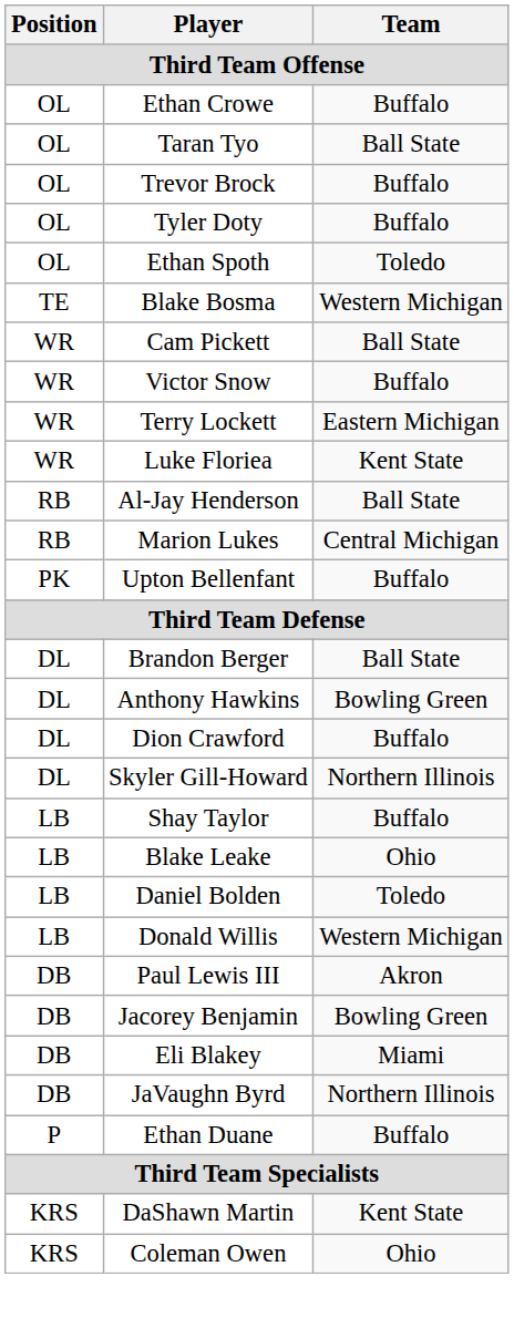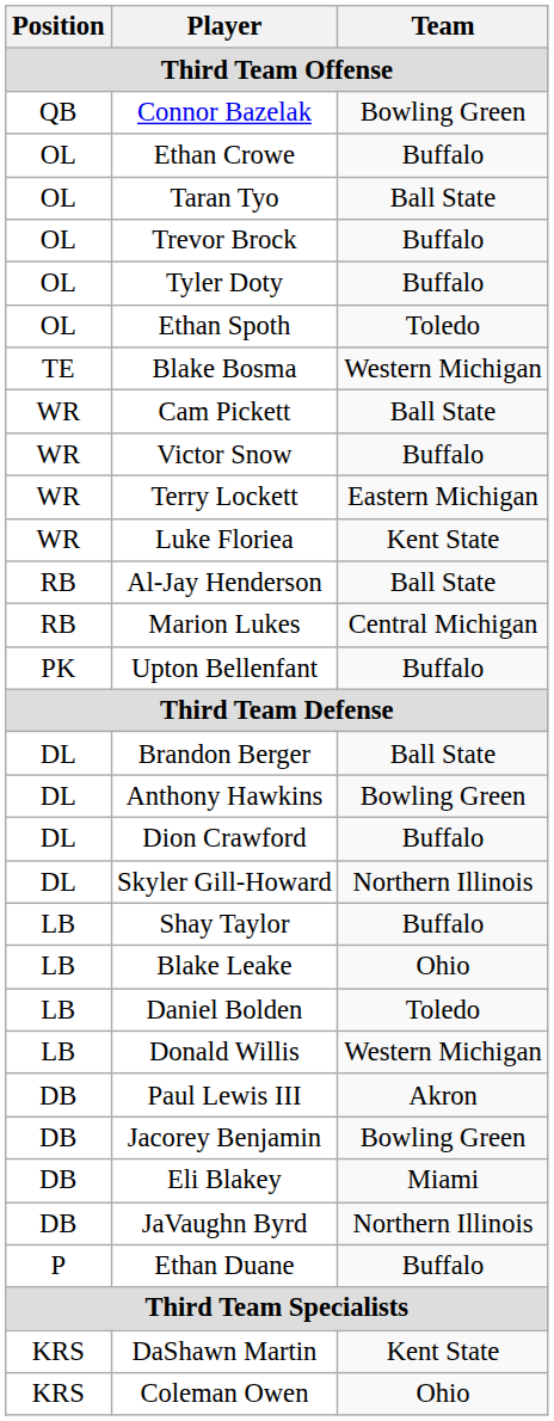 <table class="wikitable" border="0">
 <tr>
 <th>Position</th>
 <th>Player</th>
 <th>Team</th>
 </tr>
 <tr>
 <td colspan="3" style="text-align:center; background:#ddd;"><strong>Third Team Offense </strong></td>
+</tr>
+<tr style="text-align:center;">
+<td style="background:white">QB</td>
+<td style="background:white"><a href='#'>Connor Bazelak</a></td>
+<td style=>Bowling Green</td>
 </tr>
 <tr style="text-align:center;">
 <td style="background:white">OL</td>
 <td style="background:white">Ethan Crowe</td>
 <td style=>Buffalo</td>
 </tr>
 <tr style="text-align:center;">
 <td style="background:white">OL</td>
 <td style="background:white">Taran Tyo</td>
 <td style=>Ball State</td>
 </tr>
 <tr style="text-align:center;">
 <td style="background:white">OL</td>
 <td style="background:white">Trevor Brock</td>
 <td style=>Buffalo</td>
 </tr>
 <tr style="text-align:center;">
 <td style="background:white">OL</td>
 <td style="background:white">Tyler Doty</td>
 <td style=>Buffalo</td>
 </tr>
 <tr style="text-align:center;">
 <td style="background:white">OL</td>
 <td style="background:white">Ethan Spoth</td>
 <td style=>Toledo</td>
 </tr>
 <tr style="text-align:center;">
 <td style="background:white">TE</td>
 <td style="background:white">Blake Bosma</td>
 <td style=>Western Michigan</td>
 </tr>
 <tr style="text-align:center;">
 <td style="background:white">WR</td>
 <td style="background:white">Cam Pickett</td>
 <td style=>Ball State</td>
 </tr>
 <tr style="text-align:center;">
 <td style="background:white">WR</td>
 <td style="background:white">Victor Snow</td>
 <td style=>Buffalo</td>
 </tr>
 <tr style="text-align:center;">
 <td style="background:white">WR</td>
 <td style="background:white">Terry Lockett</td>
 <td style=>Eastern Michigan</td>
 </tr>
 <tr style="text-align:center;">
 <td style="background:white">WR</td>
 <td style="background:white">Luke Floriea</td>
 <td style=>Kent State</td>
 </tr>
 <tr style="text-align:center;">
 <td style="background:white">RB</td>
 <td style="background:white">Al-Jay Henderson</td>
 <td style=>Ball State</td>
 </tr>
 <tr style="text-align:center;">
 <td style="background:white">RB</td>
 <td style="background:white">Marion Lukes</td>
 <td style=>Central Michigan</td>
 </tr>
 <tr style="text-align:center;">
 <td style="background:white">PK</td>
 <td style="background:white">Upton Bellenfant</td>
 <td style=>Buffalo</td>
 </tr>
 <tr>
 <td colspan="3" style="text-align:center; background:#ddd;"><strong>Third Team Defense</strong></td>
 </tr>
 <tr style="text-align:center;">
 <td style="background:white">DL</td>
 <td style="background:white">Brandon Berger</td>
 <td style=>Ball State</td>
 </tr>
 <tr style="text-align:center;">
 <td style="background:white">DL</td>
 <td style="background:white">Anthony Hawkins</td>
 <td style=>Bowling Green</td>
 </tr>
 <tr style="text-align:center;">
 <td style="background:white">DL</td>
 <td style="background:white">Dion Crawford</td>
 <td style=>Buffalo</td>
 </tr>
 <tr style="text-align:center;">
 <td style="background:white">DL</td>
 <td style="background:white">Skyler Gill-Howard</td>
 <td style=>Northern Illinois</td>
 </tr>
 <tr style="text-align:center;">
 <td style="background:white">LB</td>
 <td style="background:white">Shay Taylor</td>
 <td style=>Buffalo</td>
 </tr>
 <tr style="text-align:center;">
 <td style="background:white">LB</td>
 <td style="background:white">Blake Leake</td>
 <td style=>Ohio</td>
 </tr>
 <tr style="text-align:center;">
 <td style="background:white">LB</td>
 <td style="background:white">Daniel Bolden</td>
 <td style=>Toledo</td>
 </tr>
 <tr style="text-align:center;">
 <td style="background:white">LB</td>
 <td style="background:white">Donald Willis</td>
 <td style=>Western Michigan</td>
 </tr>
 <tr style="text-align:center;">
 <td style="background:white">DB</td>
 <td style="background:white">Paul Lewis III</td>
 <td style=>Akron</td>
 </tr>
 <tr style="text-align:center;">
 <td style="background:white">DB</td>
 <td style="background:white">Jacorey Benjamin</td>
 <td style=>Bowling Green</td>
 </tr>
 <tr style="text-align:center;">
 <td style="background:white">DB</td>
 <td style="background:white">Eli Blakey</td>
 <td style=>Miami</td>
 </tr>
 <tr style="text-align:center;">
 <td style="background:white">DB</td>
 <td style="background:white">JaVaughn Byrd</td>
 <td style=>Northern Illinois</td>
 </tr>
 <tr style="text-align:center;">
 <td style="background:white">P</td>
 <td style="background:white">Ethan Duane</td>
 <td style=>Buffalo</td>
 </tr>
 <tr>
 <td colspan="3" style="text-align:center; background:#ddd;"><strong>Third Team Specialists</strong></td>
 </tr>
 <tr style="text-align:center;">
 <td style="background:white">KRS</td>
 <td style="background:white">DaShawn Martin</td>
 <td style=>Kent State</td>
 </tr>
 <tr style="text-align:center;">
 <td style="background:white">KRS</td>
 <td style="background:white">Coleman Owen</td>
 <td style=>Ohio</td>
 </tr>
 </table>
